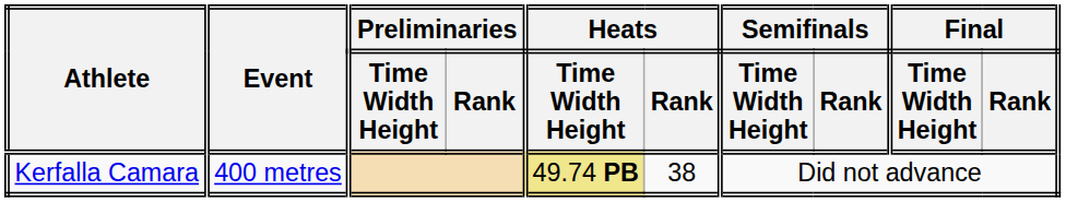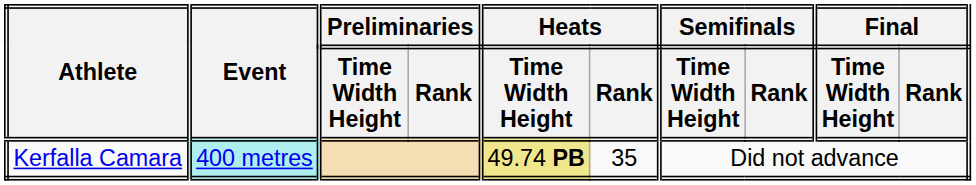 <table class=wikitable style="font-size:90%; border: double;">
 <tr>
 <th rowspan="2" style="border-right:double">Athlete</th>
 <th rowspan="2" style="border-right:double">Event</th>
 <th colspan="2" style="border-right:double; border-bottom:double;">Preliminaries</th>
 <th colspan="2" style="border-right:double; border-bottom:double;">Heats</th>
 <th colspan="2" style="border-right:double; border-bottom:double;">Semifinals</th>
 <th colspan="2" style="border-right:double; border-bottom:double;">Final</th>
 </tr>
 <tr>
 <th>Time<br>Width<br>Height</th>
 <th style="border-right:double">Rank</th>
 <th>Time<br>Width<br>Height</th>
 <th style="border-right:double">Rank</th>
 <th>Time<br>Width<br>Height</th>
 <th style="border-right:double">Rank</th>
 <th>Time<br>Width<br>Height</th>
 <th style="border-right:double">Rank</th>
 </tr>
 <tr style="border-top: double;">
 <td style="border-right:double"><a href='#'>Kerfalla Camara</a></td>
-<td style="border-right:double"><a href='#'>400 metres</a></td>
+<td style="background: paleturquoise; border-right:double"><a href='#'>400 metres</a></td>
 <td style="border-right:double" colspan= 2 bgcolor="wheat"></td>
 <td align=center style="background: khaki;">49.74 <strong>PB</strong></td>
-<td align=center style="border-right:double">38</td>
+<td align=center style="border-right:double">35</td>
 <td colspan="4" align=center>Did not advance</td>
 </tr>
 </table>
